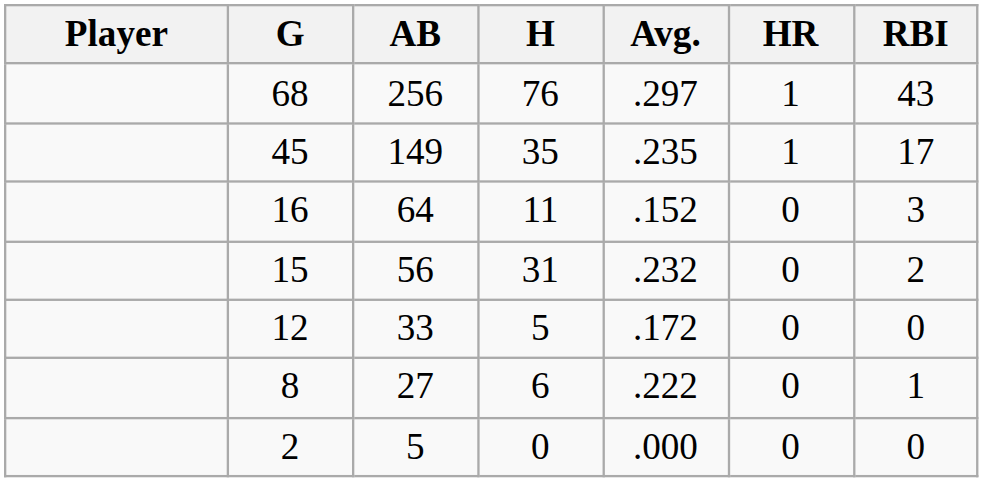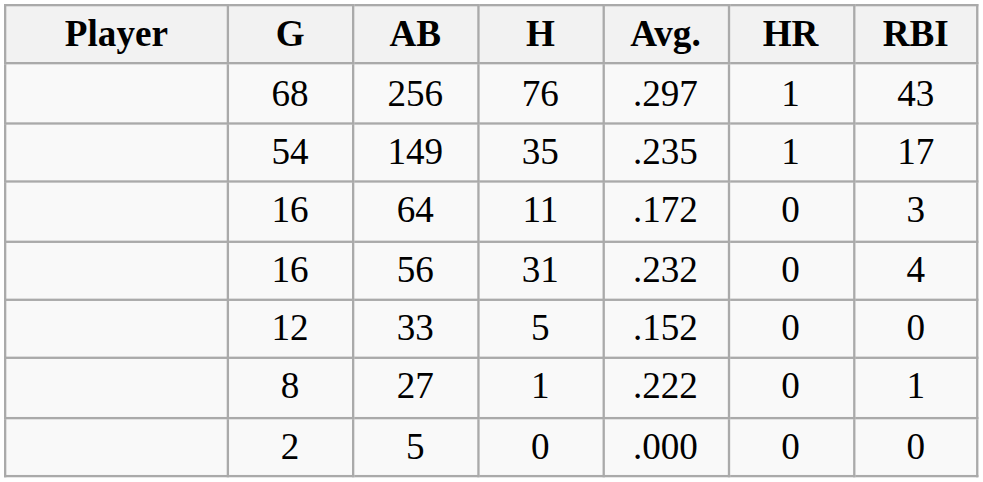 <table class="wikitable sortable">
 <tr>
 <th bgcolor="#DDDDFF" width="16%">Player</th>
 <th bgcolor="#DDDDFF" width="9%">G</th>
 <th bgcolor="#DDDDFF" width="9%">AB</th>
 <th bgcolor="#DDDDFF" width="9%">H</th>
 <th bgcolor="#DDDDFF" width="9%">Avg.</th>
 <th bgcolor="#DDDDFF" width="9%">HR</th>
 <th bgcolor="#DDDDFF" width="9%">RBI</th>
 </tr>
 <tr align="center">
 <td></td>
 <td>68</td>
 <td>256</td>
 <td>76</td>
 <td>.297</td>
 <td>1</td>
 <td>43</td>
 </tr>
 <tr align="center">
 <td></td>
-<td>45</td>
+<td>54</td>
 <td>149</td>
 <td>35</td>
 <td>.235</td>
 <td>1</td>
 <td>17</td>
 </tr>
 <tr align="center">
 <td></td>
 <td>16</td>
 <td>64</td>
 <td>11</td>
-<td>.152</td>
+<td>.172</td>
 <td>0</td>
 <td>3</td>
 </tr>
 <tr align="center">
 <td></td>
-<td>15</td>
+<td>16</td>
 <td>56</td>
 <td>31</td>
 <td>.232</td>
 <td>0</td>
-<td>2</td>
+<td>4</td>
 </tr>
 <tr align="center">
 <td></td>
 <td>12</td>
 <td>33</td>
 <td>5</td>
-<td>.172</td>
+<td>.152</td>
 <td>0</td>
 <td>0</td>
 </tr>
 <tr align="center">
 <td></td>
 <td>8</td>
 <td>27</td>
-<td>6</td>
+<td>1</td>
 <td>.222</td>
 <td>0</td>
 <td>1</td>
 </tr>
 <tr align="center">
 <td></td>
 <td>2</td>
 <td>5</td>
 <td>0</td>
 <td>.000</td>
 <td>0</td>
 <td>0</td>
 </tr>
 </table>
